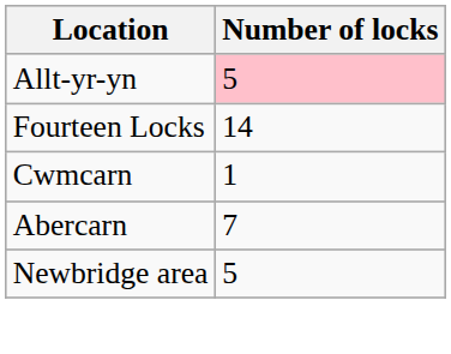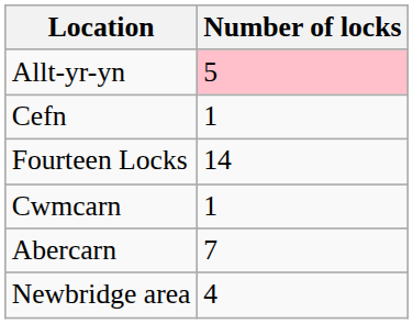 <table class="wikitable">
 <tr>
 <th>Location</th>
 <th>Number of locks</th>
 </tr>
 <tr>
 <td>Allt-yr-yn</td>
 <td style="background: pink;">5</td>
+</tr>
+<tr>
+<td>Cefn</td>
+<td>1</td>
 </tr>
 <tr>
 <td>Fourteen Locks</td>
 <td>14</td>
 </tr>
 <tr>
 <td>Cwmcarn</td>
 <td>1</td>
 </tr>
 <tr>
 <td>Abercarn</td>
 <td>7</td>
 </tr>
 <tr>
 <td>Newbridge area</td>
-<td>5</td>
+<td>4</td>
 </tr>
 </table>
